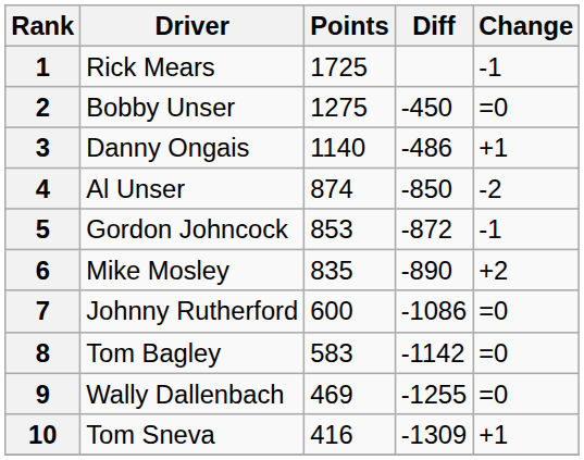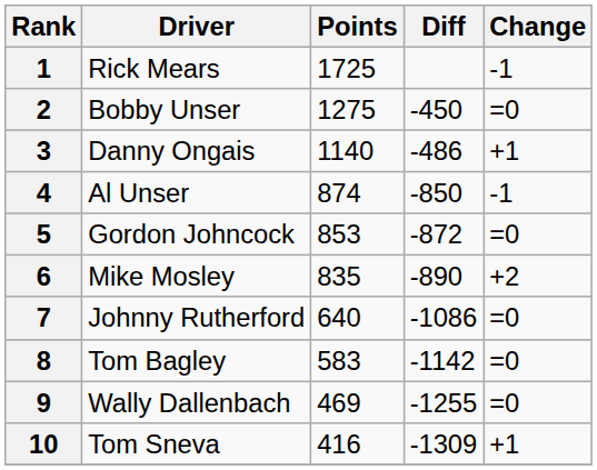 <table class="wikitable" style="font-size:95%;">
 <tr>
 <th>Rank</th>
 <th>Driver</th>
 <th>Points</th>
 <th>Diff</th>
 <th>Change</th>
 </tr>
 <tr>
 <th>1</th>
 <td>Rick Mears</td>
 <td>1725</td>
 <td></td>
 <td>-1</td>
 </tr>
 <tr>
 <th>2</th>
 <td>Bobby Unser</td>
 <td>1275</td>
 <td>-450</td>
 <td>=0</td>
 </tr>
 <tr>
 <th>3</th>
 <td>Danny Ongais</td>
 <td>1140</td>
 <td>-486</td>
 <td>+1</td>
 </tr>
 <tr>
 <th>4</th>
 <td>Al Unser</td>
 <td>874</td>
 <td>-850</td>
-<td>-2</td>
+<td>-1</td>
 </tr>
 <tr>
 <th>5</th>
 <td>Gordon Johncock</td>
 <td>853</td>
 <td>-872</td>
-<td>-1</td>
+<td>=0</td>
 </tr>
 <tr>
 <th>6</th>
 <td>Mike Mosley</td>
 <td>835</td>
 <td>-890</td>
 <td>+2</td>
 </tr>
 <tr>
 <th>7</th>
 <td>Johnny Rutherford</td>
-<td>600</td>
+<td>640</td>
 <td>-1086</td>
 <td>=0</td>
 </tr>
 <tr>
 <th>8</th>
 <td>Tom Bagley</td>
 <td>583</td>
 <td>-1142</td>
 <td>=0</td>
 </tr>
 <tr>
 <th>9</th>
 <td>Wally Dallenbach</td>
 <td>469</td>
 <td>-1255</td>
 <td>=0</td>
 </tr>
 <tr>
 <th>10</th>
 <td>Tom Sneva</td>
 <td>416</td>
 <td>-1309</td>
 <td>+1</td>
 </tr>
 <tr>
 </tr>
 </table>
